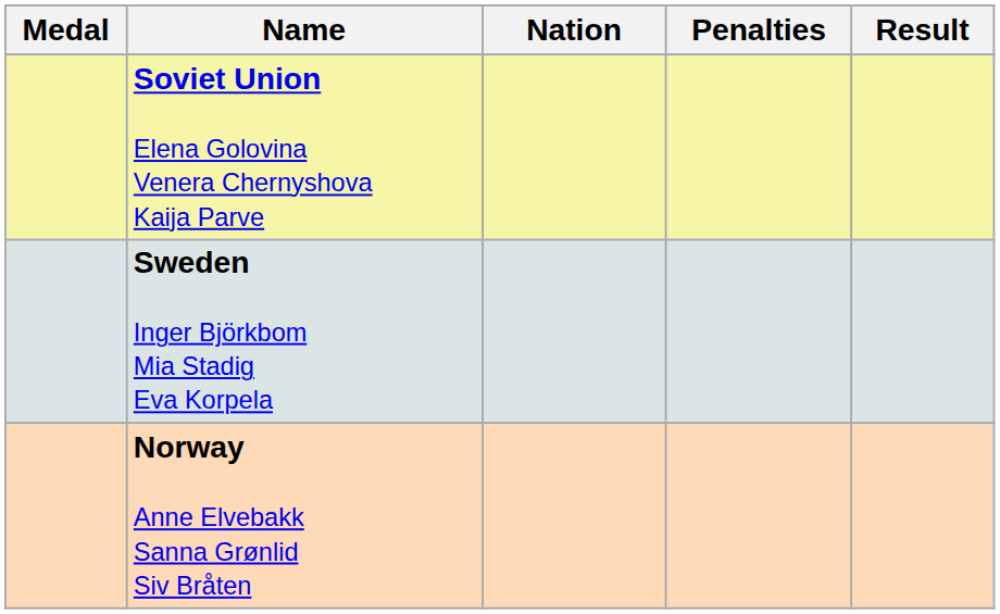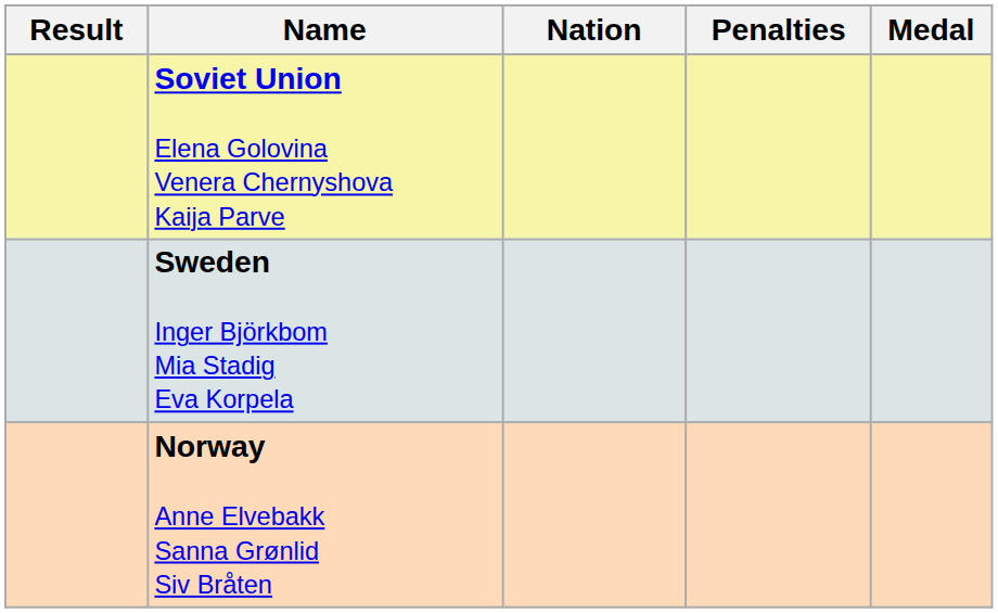 <table class=wikitable style="border:1px solid #AAAAAA;font-size:90%">
 <tr bgcolor="#E4E4E4">
-<th style="border-bottom:1px solid #AAAAAA" width=50>Medal</th>
+<th style="border-bottom:1px solid #AAAAAA" width=60>Result</th>
 <th style="border-bottom:1px solid #AAAAAA" width=160>Name</th>
 <th style="border-bottom:1px solid #AAAAAA" width=80>Nation</th>
 <th style="border-bottom:1px solid #AAAAAA" width=80>Penalties</th>
-<th style="border-bottom:1px solid #AAAAAA" width=60>Result</th>
+<th style="border-bottom:1px solid #AAAAAA" width=50>Medal</th>
 </tr>
 <tr bgcolor="#F7F6A8">
 <td align="center"></td>
 <td><strong><a href='#'>Soviet Union</a></strong><br><br><small><a href='#'>Elena Golovina</a><br><a href='#'>Venera Chernyshova</a><br><a href='#'>Kaija Parve</a></small></td>
 <td></td>
 <td align="center"></td>
 <td align="center"></td>
 </tr>
 <tr bgcolor="#DCE5E5">
-<td align="center"></td>
+<td align="right"></td>
 <td><strong>Sweden</strong><br><br><small><a href='#'>Inger Björkbom</a><br><a href='#'>Mia Stadig</a><br><a href='#'>Eva Korpela</a></small></td>
 <td></td>
 <td align="center"></td>
-<td align="right"></td>
+<td align="center"></td>
 </tr>
 <tr bgcolor="#FFDAB9">
-<td align="center"></td>
+<td align="right"></td>
 <td><strong>Norway</strong><br><br><small><a href='#'>Anne Elvebakk</a><br><a href='#'>Sanna Grønlid</a><br><a href='#'>Siv Bråten</a></small></td>
 <td></td>
 <td align="center"></td>
-<td align="right"></td>
+<td align="center"></td>
 </tr>
 </table>
